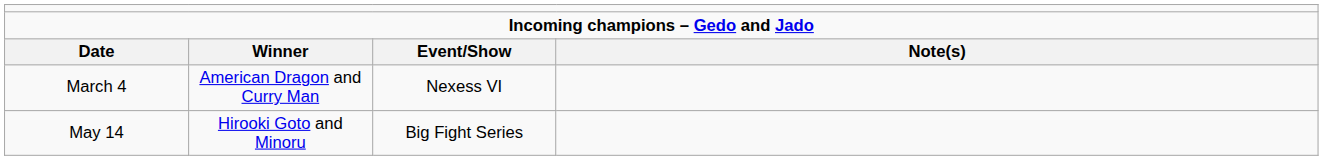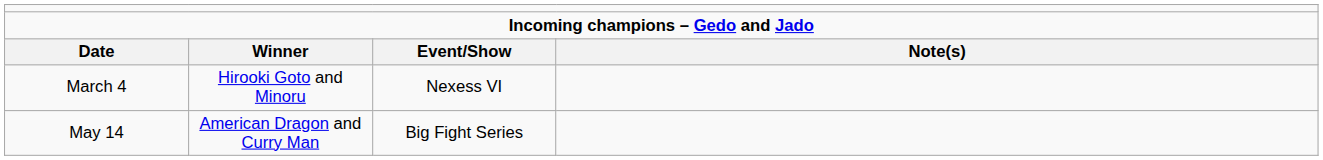 <table class="wikitable" style="text-align:center; width:100%;">
 <tr>
 <td colspan="5"></td>
 </tr>
 <tr>
 <td colspan="5"><strong>Incoming champions – <a href='#'>Gedo</a> and <a href='#'>Jado</a></strong></td>
 </tr>
 <tr>
 <th width=14%>Date</th>
 <th width=14%>Winner</th>
 <th width=14%>Event/Show</th>
 <th width=58%>Note(s)</th>
 </tr>
 <tr>
 <td>March 4</td>
-<td><a href='#'>American Dragon</a> and <a href='#'>Curry Man</a></td>
+<td><a href='#'>Hirooki Goto</a> and <a href='#'>Minoru</a></td>
 <td>Nexess VI</td>
 <td align="left"></td>
 </tr>
 <tr>
 <td>May 14</td>
-<td><a href='#'>Hirooki Goto</a> and <a href='#'>Minoru</a></td>
+<td><a href='#'>American Dragon</a> and <a href='#'>Curry Man</a></td>
 <td>Big Fight Series</td>
 <td align="left"></td>
 </tr>
 </table>
